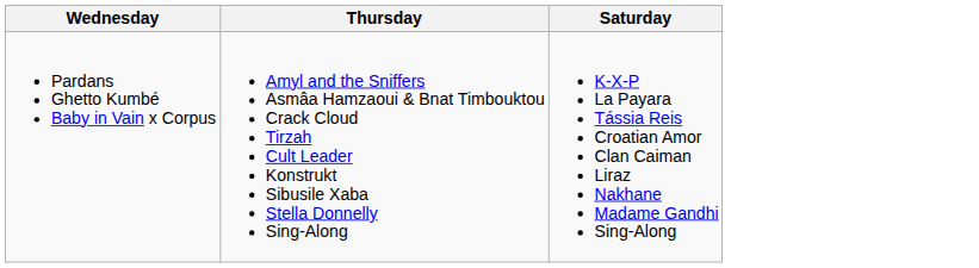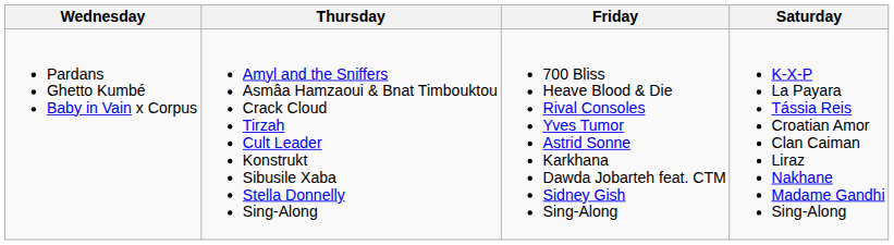 <table class="wikitable">
 <tr>
 <th>Wednesday</th>
 <th>Thursday</th>
+<th>Friday</th>
 <th>Saturday</th>
 </tr>
 <tr valign="top">
 <td><br><ul><li>Pardans</li><li>Ghetto Kumbé</li><li><a href='#'>Baby in Vain</a> x Corpus</li></ul></td>
 <td><br><ul><li><a href='#'>Amyl and the Sniffers</a></li><li>Asmâa Hamzaoui & Bnat Timbouktou</li><li>Crack Cloud</li><li><a href='#'>Tirzah</a></li><li><a href='#'>Cult Leader</a></li><li>Konstrukt</li><li>Sibusile Xaba</li><li><a href='#'>Stella Donnelly</a></li><li>Sing-Along</li></ul></td>
+<td><br><ul><li>700 Bliss</li><li>Heave Blood & Die</li><li><a href='#'>Rival Consoles</a></li><li><a href='#'>Yves Tumor</a></li><li><a href='#'>Astrid Sonne</a></li><li>Karkhana</li><li>Dawda Jobarteh feat. CTM</li><li><a href='#'>Sidney Gish</a></li><li>Sing-Along</li></ul></td>
 <td><br><ul><li><a href='#'>K-X-P</a></li><li>La Payara</li><li><a href='#'>Tássia Reis</a></li><li>Croatian Amor</li><li>Clan Caiman</li><li>Liraz</li><li><a href='#'>Nakhane</a></li><li><a href='#'>Madame Gandhi</a></li><li>Sing-Along</li></ul></td>
 </tr>
 </table>
